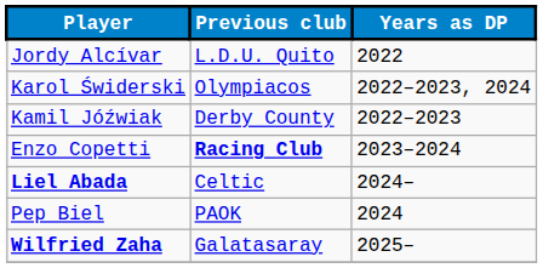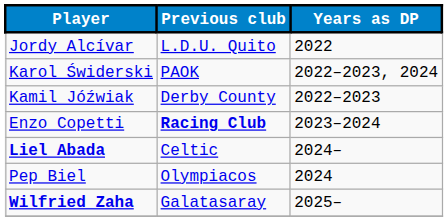 <table class="wikitable" style="text-align:center">
 <tr>
 <th style="background:#0082CA; color:#FFFFFF; border:2px solid #000000;">Player</th>
 <th style="background:#0082CA; color:#FFFFFF; border:2px solid #000000;">Previous club</th>
 <th style="background:#0082CA; color:#FFFFFF; border:2px solid #000000;">Years as DP</th>
 </tr>
 <tr>
 <td align=left> <a href='#'>Jordy Alcívar</a></td>
 <td align=left> <a href='#'>L.D.U. Quito</a></td>
 <td align=left>2022</td>
 </tr>
 <tr>
 <td align=left> <a href='#'>Karol Świderski</a></td>
-<td align=left> <a href='#'>Olympiacos</a></td>
+<td align=left> <a href='#'>PAOK</a></td>
 <td align=left>2022–2023, 2024</td>
 </tr>
 <tr>
 <td align=left> <a href='#'>Kamil Jóźwiak</a></td>
 <td align=left> <a href='#'>Derby County</a></td>
 <td align=left>2022–2023</td>
 </tr>
 <tr>
 <td align=left> <a href='#'>Enzo Copetti</a></td>
 <td align=left><strong> <a href='#'>Racing Club</a></strong></td>
 <td align=left>2023–2024</td>
 </tr>
 <tr>
 <td align=left> <strong><a href='#'>Liel Abada</a></strong></td>
 <td align=left> <a href='#'>Celtic</a></td>
 <td align=left>2024–</td>
 </tr>
 <tr>
 <td align=left> <a href='#'>Pep Biel</a></td>
-<td align=left> <a href='#'>PAOK</a></td>
+<td align=left> <a href='#'>Olympiacos</a></td>
 <td align=left>2024</td>
 </tr>
 <tr>
 <td align=left> <strong><a href='#'>Wilfried Zaha</a></strong></td>
 <td align=left> <a href='#'>Galatasaray</a></td>
 <td align=left>2025–</td>
 </tr>
 <tr>
 </tr>
 </table>
